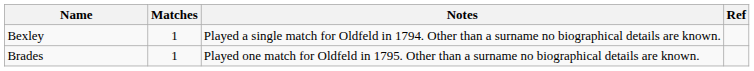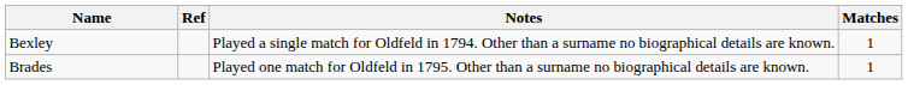 <table class="wikitable">
 <tr>
 <th style="width:170px">Name</th>
+<th>Ref</th>
+<th>Notes</th>
 <th>Matches</th>
-<th>Notes</th>
-<th>Ref</th>
 </tr>
 <tr>
 <td>Bexley</td>
+<td></td>
+<td>Played a single match for Oldfeld in 1794. Other than a surname no biographical details are known.</td>
 <td align=center>1</td>
-<td>Played a single match for Oldfeld in 1794. Other than a surname no biographical details are known.</td>
-<td></td>
 </tr>
 <tr>
 <td>Brades</td>
+<td></td>
+<td>Played one match for Oldfeld in 1795. Other than a surname no biographical details are known.</td>
 <td align=center>1</td>
-<td>Played one match for Oldfeld in 1795. Other than a surname no biographical details are known.</td>
-<td></td>
 </tr>
 </table>
